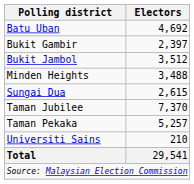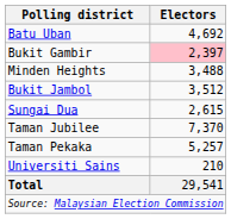 <table class="wikitable sortable">
 <tr>
 <th>Polling district</th>
 <th>Electors</th>
 </tr>
 <tr>
 <td><a href='#'>Batu Uban</a></td>
 <td align="right">4,692</td>
 </tr>
 <tr>
 <td>Bukit Gambir</td>
-<td align="right">2,397</td>
+<td align="right" style="background: pink;">2,397</td>
+</tr>
+<tr>
+<td>Minden Heights</td>
+<td align="right">3,488</td>
 </tr>
 <tr>
 <td><a href='#'>Bukit Jambol</a></td>
 <td align="right">3,512</td>
-</tr>
-<tr>
-<td>Minden Heights</td>
-<td align="right">3,488</td>
 </tr>
 <tr>
 <td><a href='#'>Sungai Dua</a></td>
 <td align="right">2,615</td>
 </tr>
 <tr>
 <td>Taman Jubilee</td>
 <td align="right">7,370</td>
 </tr>
 <tr>
 <td>Taman Pekaka</td>
 <td align="right">5,257</td>
 </tr>
 <tr>
 <td><a href='#'>Universiti Sains</a></td>
 <td align="right">210</td>
 </tr>
 <tr>
 <td style="background: #f2f2f2"><strong>Total</strong></td>
 <td style="background: #f2f2f2" align="right">29,541</td>
 </tr>
 <tr>
 <td colspan="2" align="right"><small><em>Source: <a href='#'>Malaysian Election Commission</a></em></small></td>
 </tr>
 </table>
